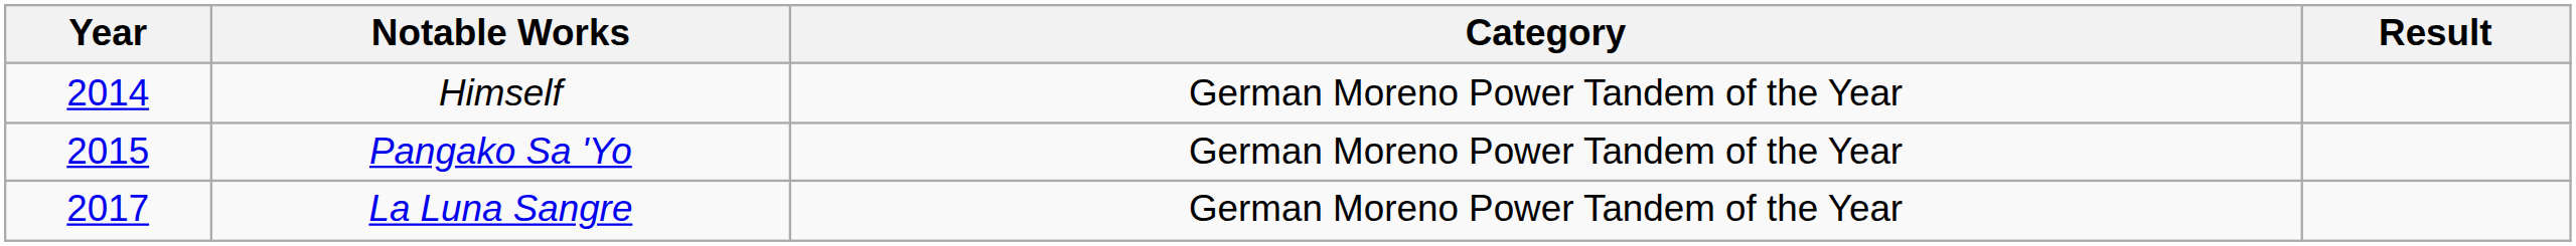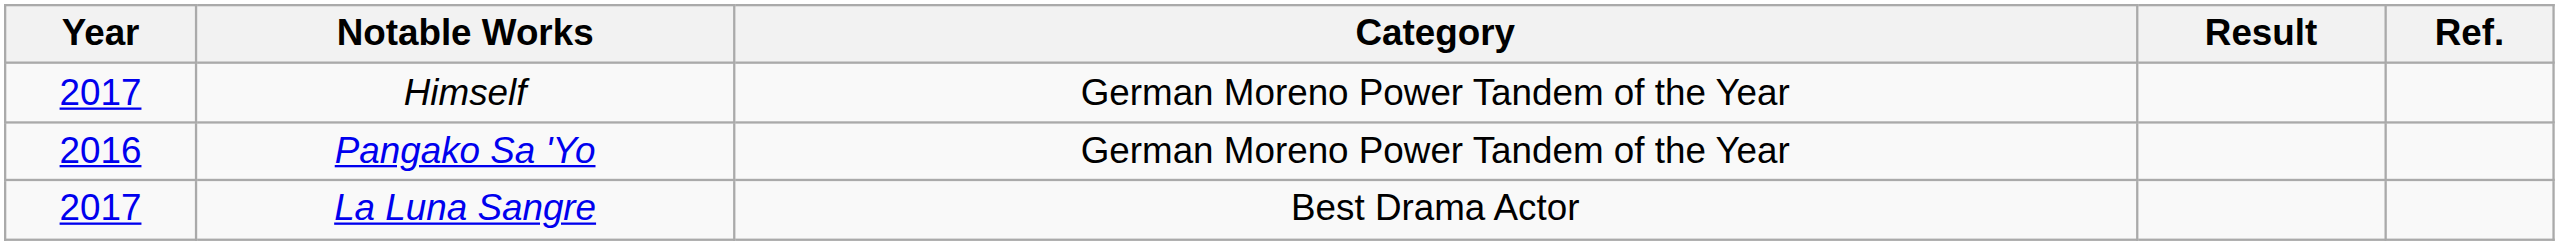 <table class="wikitable" style="text-align:center" width=70%>
 <tr>
 <th>Year</th>
 <th>Notable Works</th>
 <th>Category</th>
 <th>Result</th>
+<th>Ref.</th>
 </tr>
 <tr>
-<td><a href='#'>2014</a></td>
+<td><a href='#'>2017</a></td>
 <td><em>Himself</em></td>
 <td>German Moreno Power Tandem of the Year</td>
 <td></td>
+<td></td>
 </tr>
 <tr>
-<td><a href='#'>2015</a></td>
+<td><a href='#'>2016</a></td>
 <td><em><a href='#'>Pangako Sa 'Yo</a></em></td>
 <td>German Moreno Power Tandem of the Year</td>
+<td></td>
 <td></td>
 </tr>
 <tr>
 <td><a href='#'>2017</a></td>
 <td><em><a href='#'>La Luna Sangre</a></em></td>
-<td>German Moreno Power Tandem of the Year</td>
+<td>Best Drama Actor</td>
+<td></td>
 <td></td>
 </tr>
 </table>
